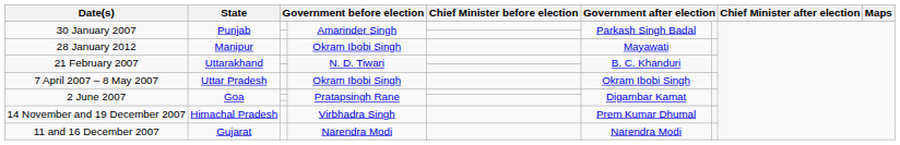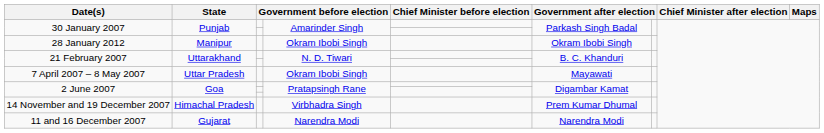 <table class="wikitable sortable" style="text-align:center;">
 <tr>
 <th>Date(s)</th>
 <th>State</th>
 <th colspan="2">Government before election</th>
 <th>Chief Minister before election</th>
 <th colspan="2">Government after election</th>
 <th>Chief Minister after election</th>
 <th>Maps</th>
 </tr>
 <tr>
 <td rowspan="2">30 January 2007</td>
 <td rowspan="2"><a href='#'>Punjab</a></td>
 <td></td>
 <td rowspan="2"><a href='#'>Amarinder Singh</a></td>
 <td></td>
 <td rowspan="2"><a href='#'>Parkash Singh Badal</a></td>
 <td rowspan="2"></td>
 </tr>
 <tr>
 <td></td>
 </tr>
 <tr>
 <td>28 January 2012</td>
 <td><a href='#'>Manipur</a></td>
 <td></td>
 <td><a href='#'>Okram Ibobi Singh</a></td>
 <td></td>
-<td><a href='#'>Mayawati</a></td>
+<td><a href='#'>Okram Ibobi Singh</a></td>
 <td></td>
 </tr>
 <tr>
 <td rowspan="2">21 February 2007</td>
 <td rowspan="2"><a href='#'>Uttarakhand</a></td>
 <td></td>
 <td rowspan="2"><a href='#'>N. D. Tiwari</a></td>
 <td></td>
 <td rowspan="2"><a href='#'>B. C. Khanduri</a></td>
 <td rowspan="2"></td>
 </tr>
 <tr>
 <td></td>
 </tr>
 <tr>
 <td>7 April 2007 – 8 May 2007</td>
 <td><a href='#'>Uttar Pradesh</a></td>
 <td></td>
 <td><a href='#'>Okram Ibobi Singh</a></td>
 <td></td>
-<td><a href='#'>Okram Ibobi Singh</a></td>
+<td><a href='#'>Mayawati</a></td>
 <td></td>
 </tr>
 <tr>
 <td rowspan="3">2 June 2007</td>
 <td rowspan="3"><a href='#'>Goa</a></td>
 <td></td>
 <td rowspan="3"><a href='#'>Pratapsingh Rane</a></td>
 <td></td>
 <td rowspan="3"><a href='#'>Digambar Kamat</a></td>
 <td rowspan="3"></td>
 </tr>
 <tr>
 <td></td>
 </tr>
 <tr>
 <td></td>
 </tr>
 <tr>
 <td>14 November and 19 December 2007</td>
 <td><a href='#'>Himachal Pradesh</a></td>
 <td></td>
 <td><a href='#'>Virbhadra Singh</a></td>
 <td></td>
 <td><a href='#'>Prem Kumar Dhumal</a></td>
 <td></td>
 </tr>
 <tr>
 <td>11 and 16 December 2007</td>
 <td><a href='#'>Gujarat</a></td>
 <td></td>
 <td><a href='#'>Narendra Modi</a></td>
 <td></td>
 <td><a href='#'>Narendra Modi</a></td>
 <td></td>
 </tr>
 </table>
